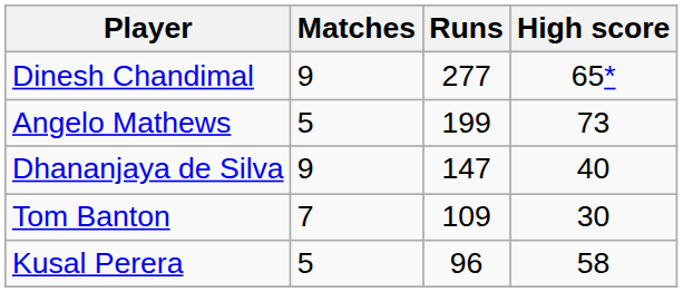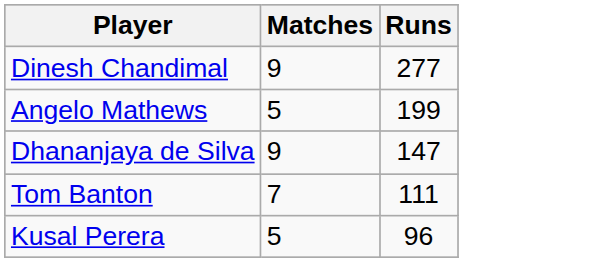 <table class="wikitable"  style="text-align: center;">
 <tr>
 <th>Player</th>
 <th>Matches</th>
 <th>Runs</th>
-<th>High score</th>
 </tr>
 <tr>
 <td style="text-align:left"><a href='#'>Dinesh Chandimal</a></td>
 <td style="text-align:left">9</td>
 <td>277</td>
-<td>65<a href='#'>*</a></td>
 </tr>
 <tr>
 <td style="text-align:left"><a href='#'>Angelo Mathews</a></td>
 <td style="text-align:left">5</td>
 <td>199</td>
-<td>73</td>
 </tr>
 <tr>
 <td style="text-align:left"><a href='#'>Dhananjaya de Silva</a></td>
 <td style="text-align:left">9</td>
 <td>147</td>
-<td>40</td>
 </tr>
 <tr>
 <td style="text-align:left"><a href='#'>Tom Banton</a></td>
 <td style="text-align:left">7</td>
-<td>109</td>
-<td>30</td>
+<td>111</td>
 </tr>
 <tr>
 <td style="text-align:left"><a href='#'>Kusal Perera</a></td>
 <td style="text-align:left">5</td>
 <td>96</td>
-<td>58</td>
 </tr>
 </table>
